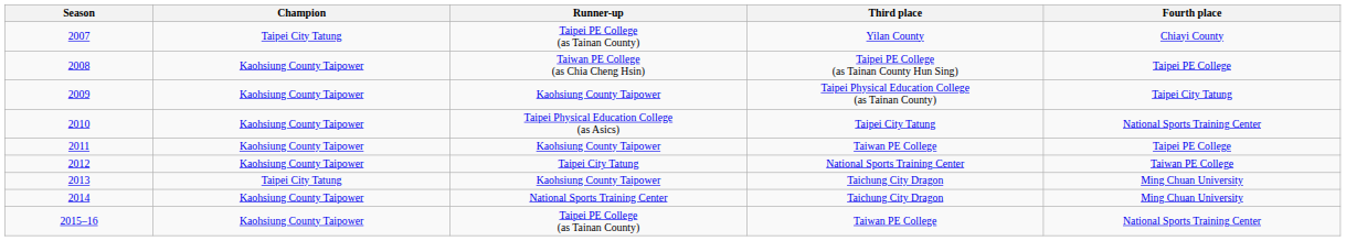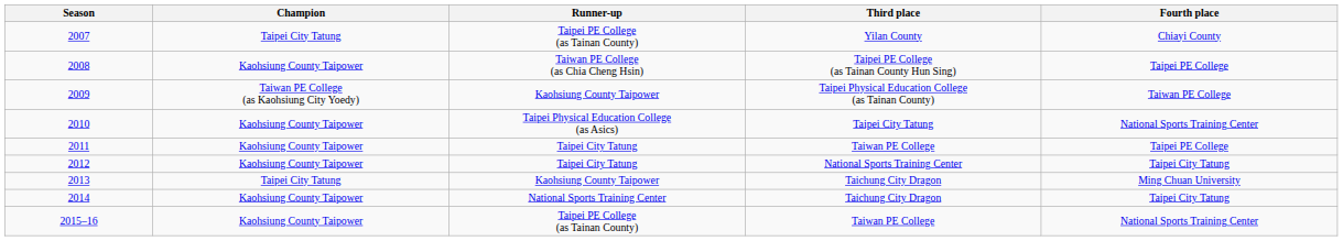 <table class="wikitable" style="width: 100%; text-align: center;">
 <tr>
 <th width=10%>Season</th>
 <th width=20%>Champion</th>
 <th width=20%>Runner-up</th>
 <th width=20%>Third place</th>
 <th width=20%>Fourth place</th>
 </tr>
 <tr>
 <td><a href='#'>2007</a></td>
 <td><a href='#'>Taipei City Tatung</a></td>
 <td><a href='#'>Taipei PE College</a><br>(as Tainan County)</td>
 <td><a href='#'>Yilan County</a></td>
 <td><a href='#'>Chiayi County</a></td>
 </tr>
 <tr>
 <td><a href='#'>2008</a></td>
 <td><a href='#'>Kaohsiung County Taipower</a></td>
 <td><a href='#'>Taiwan PE College</a><br>(as Chia Cheng Hsin)</td>
 <td><a href='#'>Taipei PE College</a><br>(as Tainan County Hun Sing)</td>
 <td><a href='#'>Taipei PE College</a></td>
 </tr>
 <tr>
 <td><a href='#'>2009</a></td>
-<td><a href='#'>Kaohsiung County Taipower</a></td>
+<td><a href='#'>Taiwan PE College</a><br>(as Kaohsiung City Yoedy)</td>
 <td><a href='#'>Kaohsiung County Taipower</a></td>
 <td><a href='#'>Taipei Physical Education College</a><br>(as Tainan County)</td>
-<td><a href='#'>Taipei City Tatung</a></td>
+<td><a href='#'>Taiwan PE College</a></td>
 </tr>
 <tr>
 <td><a href='#'>2010</a></td>
 <td><a href='#'>Kaohsiung County Taipower</a></td>
 <td><a href='#'>Taipei Physical Education College</a> <br> (as Asics)</td>
 <td><a href='#'>Taipei City Tatung</a></td>
 <td><a href='#'>National Sports Training Center</a></td>
 </tr>
 <tr>
 <td><a href='#'>2011</a></td>
 <td><a href='#'>Kaohsiung County Taipower</a></td>
-<td><a href='#'>Kaohsiung County Taipower</a></td>
+<td><a href='#'>Taipei City Tatung</a></td>
 <td><a href='#'>Taiwan PE College</a></td>
 <td><a href='#'>Taipei PE College</a></td>
 </tr>
 <tr>
 <td><a href='#'>2012</a></td>
 <td><a href='#'>Kaohsiung County Taipower</a></td>
 <td><a href='#'>Taipei City Tatung</a></td>
 <td><a href='#'>National Sports Training Center</a></td>
-<td><a href='#'>Taiwan PE College</a></td>
+<td><a href='#'>Taipei City Tatung</a></td>
 </tr>
 <tr>
 <td><a href='#'>2013</a></td>
 <td><a href='#'>Taipei City Tatung</a></td>
 <td><a href='#'>Kaohsiung County Taipower</a></td>
 <td><a href='#'>Taichung City Dragon</a></td>
 <td><a href='#'>Ming Chuan University</a></td>
 </tr>
 <tr>
 <td><a href='#'>2014</a></td>
 <td><a href='#'>Kaohsiung County Taipower</a></td>
 <td><a href='#'>National Sports Training Center</a></td>
 <td><a href='#'>Taichung City Dragon</a></td>
-<td><a href='#'>Ming Chuan University</a></td>
+<td><a href='#'>Taipei City Tatung</a></td>
 </tr>
 <tr>
 <td><a href='#'>2015–16</a></td>
 <td><a href='#'>Kaohsiung County Taipower</a></td>
 <td><a href='#'>Taipei PE College</a><br>(as Tainan County)</td>
 <td><a href='#'>Taiwan PE College</a></td>
 <td><a href='#'>National Sports Training Center</a></td>
 </tr>
 </table>
